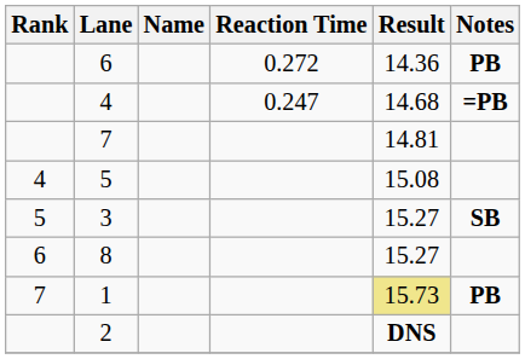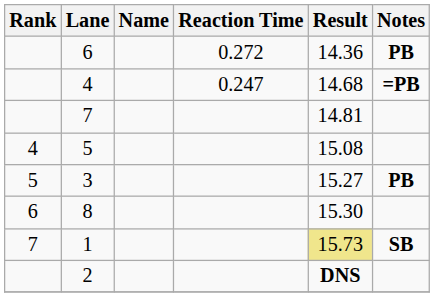 <table class="wikitable" style="text-align:center">
 <tr>
 <th>Rank</th>
 <th>Lane</th>
 <th>Name</th>
 <th>Reaction Time</th>
 <th>Result</th>
 <th>Notes</th>
 </tr>
 <tr>
 <td></td>
 <td>6</td>
 <td align="left"></td>
 <td>0.272</td>
 <td>14.36</td>
 <td><strong>PB</strong></td>
 </tr>
 <tr>
 <td></td>
 <td>4</td>
 <td align="left"></td>
 <td>0.247</td>
 <td>14.68</td>
 <td><strong>=PB</strong></td>
 </tr>
 <tr>
 <td></td>
 <td>7</td>
 <td align="left"></td>
 <td></td>
 <td>14.81</td>
 <td></td>
 </tr>
 <tr>
 <td>4</td>
 <td>5</td>
 <td align="left"></td>
 <td></td>
 <td>15.08</td>
 <td></td>
 </tr>
 <tr>
 <td>5</td>
 <td>3</td>
 <td align="left"></td>
 <td></td>
 <td>15.27</td>
-<td><strong>SB</strong></td>
+<td><strong>PB</strong></td>
 </tr>
 <tr>
 <td>6</td>
 <td>8</td>
 <td align="left"></td>
 <td></td>
-<td>15.27</td>
+<td>15.30</td>
 <td></td>
 </tr>
 <tr>
 <td>7</td>
 <td>1</td>
 <td align="left"></td>
 <td></td>
 <td style="background: khaki;">15.73</td>
-<td><strong>PB</strong></td>
+<td><strong>SB</strong></td>
 </tr>
 <tr>
 <td></td>
 <td>2</td>
 <td align="left"></td>
 <td></td>
 <td><strong>DNS</strong></td>
 <td></td>
 </tr>
 <tr>
 </tr>
 </table>
